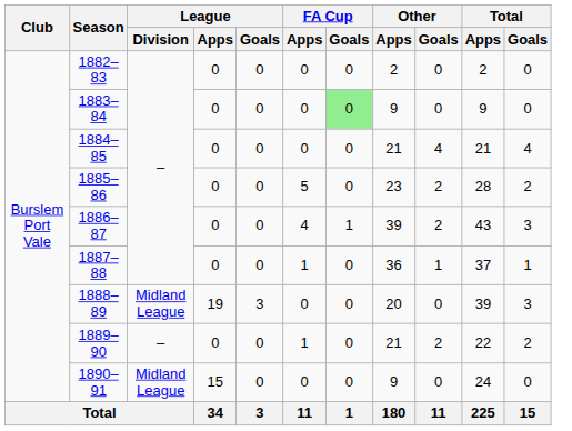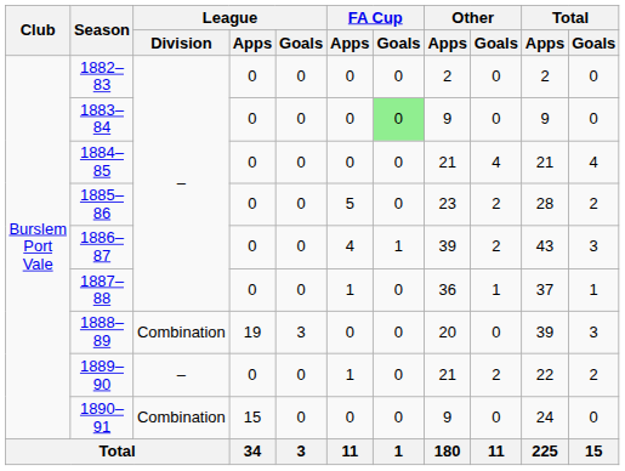 <table class="wikitable" style="text-align:center">
 <tr>
 <th rowspan="2">Club</th>
 <th rowspan="2">Season</th>
 <th colspan="3">League</th>
 <th colspan="2"><a href='#'>FA Cup</a></th>
 <th colspan="2">Other</th>
 <th colspan="2">Total</th>
 </tr>
 <tr>
 <th>Division</th>
 <th>Apps</th>
 <th>Goals</th>
 <th>Apps</th>
 <th>Goals</th>
 <th>Apps</th>
 <th>Goals</th>
 <th>Apps</th>
 <th>Goals</th>
 </tr>
 <tr>
 <td rowspan="9"><a href='#'>Burslem Port Vale</a></td>
 <td><a href='#'>1882–83</a></td>
 <td rowspan="6">–</td>
 <td>0</td>
 <td>0</td>
 <td>0</td>
 <td>0</td>
 <td>2</td>
 <td>0</td>
 <td>2</td>
 <td>0</td>
 </tr>
 <tr>
 <td><a href='#'>1883–84</a></td>
 <td>0</td>
 <td>0</td>
 <td>0</td>
 <td style="background: lightgreen;">0</td>
 <td>9</td>
 <td>0</td>
 <td>9</td>
 <td>0</td>
 </tr>
 <tr>
 <td><a href='#'>1884–85</a></td>
 <td>0</td>
 <td>0</td>
 <td>0</td>
 <td>0</td>
 <td>21</td>
 <td>4</td>
 <td>21</td>
 <td>4</td>
 </tr>
 <tr>
 <td><a href='#'>1885–86</a></td>
 <td>0</td>
 <td>0</td>
 <td>5</td>
 <td>0</td>
 <td>23</td>
 <td>2</td>
 <td>28</td>
 <td>2</td>
 </tr>
 <tr>
 <td><a href='#'>1886–87</a></td>
 <td>0</td>
 <td>0</td>
 <td>4</td>
 <td>1</td>
 <td>39</td>
 <td>2</td>
 <td>43</td>
 <td>3</td>
 </tr>
 <tr>
 <td><a href='#'>1887–88</a></td>
 <td>0</td>
 <td>0</td>
 <td>1</td>
 <td>0</td>
 <td>36</td>
 <td>1</td>
 <td>37</td>
 <td>1</td>
 </tr>
 <tr>
 <td><a href='#'>1888–89</a></td>
-<td><a href='#'>Midland League</a></td>
+<td>Combination</td>
 <td>19</td>
 <td>3</td>
 <td>0</td>
 <td>0</td>
 <td>20</td>
 <td>0</td>
 <td>39</td>
 <td>3</td>
 </tr>
 <tr>
 <td><a href='#'>1889–90</a></td>
 <td>–</td>
 <td>0</td>
 <td>0</td>
 <td>1</td>
 <td>0</td>
 <td>21</td>
 <td>2</td>
 <td>22</td>
 <td>2</td>
 </tr>
 <tr>
 <td><a href='#'>1890–91</a></td>
-<td><a href='#'>Midland League</a></td>
+<td>Combination</td>
 <td>15</td>
 <td>0</td>
 <td>0</td>
 <td>0</td>
 <td>9</td>
 <td>0</td>
 <td>24</td>
 <td>0</td>
 </tr>
 <tr>
 <th colspan="3">Total</th>
 <th>34</th>
 <th>3</th>
 <th>11</th>
 <th>1</th>
 <th>180</th>
 <th>11</th>
 <th>225</th>
 <th>15</th>
 </tr>
 </table>
